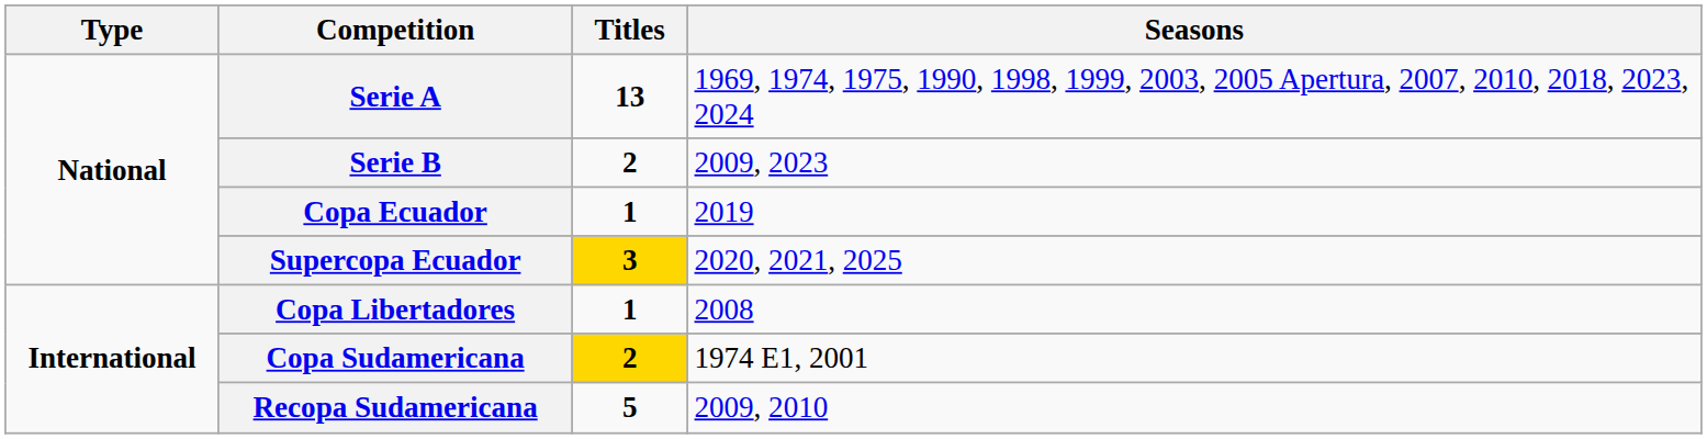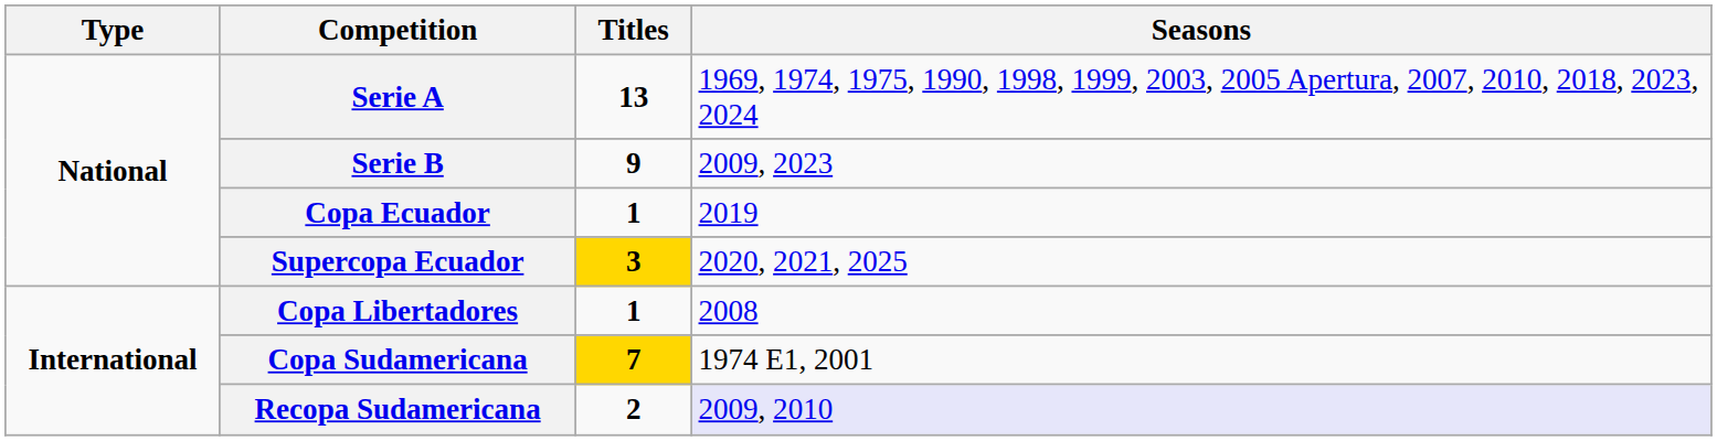 <table class="wikitable plainrowheaders" style="font-size:95%; text-align:center;">
 <tr>
 <th style="width: 1%;">Type</th>
 <th style="width: 5%;">Competition</th>
 <th style="width: 1%;">Titles</th>
 <th style="width: 21%;">Seasons</th>
 </tr>
 <tr>
 <td rowspan="4"><strong>National</strong></td>
 <th scope=col><a href='#'>Serie A</a></th>
 <td><strong>13</strong></td>
 <td align="left"><a href='#'>1969</a>, <a href='#'>1974</a>, <a href='#'>1975</a>, <a href='#'>1990</a>, <a href='#'>1998</a>, <a href='#'>1999</a>, <a href='#'>2003</a>, <a href='#'>2005 Apertura</a>, <a href='#'>2007</a>, <a href='#'>2010</a>, <a href='#'>2018</a>, <a href='#'>2023</a>, <a href='#'>2024</a></td>
 </tr>
 <tr>
 <th scope="col"><a href='#'>Serie B</a></th>
-<td><strong>2</strong></td>
+<td><strong>9</strong></td>
 <td align="left"><a href='#'>2009</a>, <a href='#'>2023</a></td>
 </tr>
 <tr>
 <th scope="col"><a href='#'>Copa Ecuador</a></th>
 <td><strong>1</strong></td>
 <td align="left"><a href='#'>2019</a></td>
 </tr>
 <tr>
 <th scope="col"><a href='#'>Supercopa Ecuador</a></th>
 <td bgcolor="gold"><strong>3</strong></td>
 <td align="left"><a href='#'>2020</a>, <a href='#'>2021</a>, <a href='#'>2025</a></td>
 </tr>
 <tr>
 <td rowspan="3"><strong>International</strong></td>
 <th scope=col><a href='#'>Copa Libertadores</a></th>
 <td><strong>1</strong></td>
 <td align="left"><a href='#'>2008</a></td>
 </tr>
 <tr>
 <th scope=col><a href='#'>Copa Sudamericana</a></th>
-<td bgcolor="gold"><strong>2</strong></td>
+<td bgcolor="gold"><strong>7</strong></td>
 <td align="left">1974 E1, 2001</td>
 </tr>
 <tr>
 <th scope=col><a href='#'>Recopa Sudamericana</a></th>
-<td><strong>5</strong></td>
-<td align="left"><a href='#'>2009</a>, <a href='#'>2010</a></td>
+<td><strong>2</strong></td>
+<td align="left" style="background: lavender;"><a href='#'>2009</a>, <a href='#'>2010</a></td>
 </tr>
 </table>
